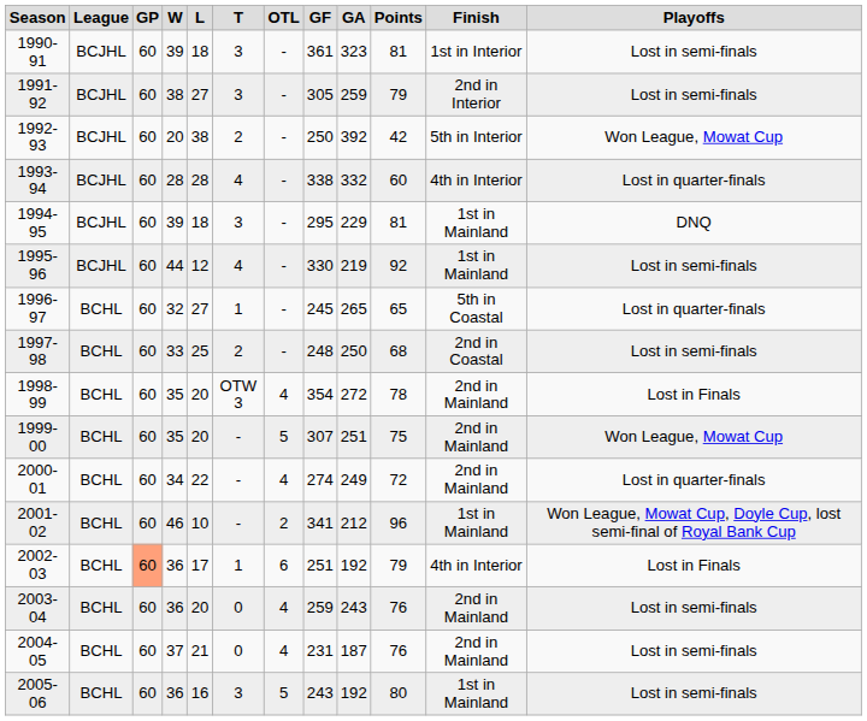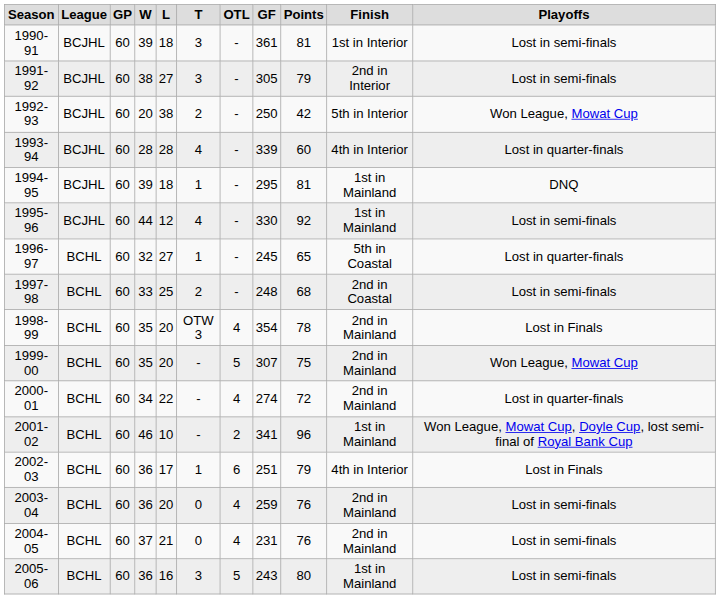 <table class="wikitable">
 <tr align="center"  bgcolor="#dddddd">
 <td><strong>Season</strong></td>
 <td><strong>League</strong></td>
 <td><strong>GP </strong></td>
 <td><strong> W </strong></td>
 <td><strong> L </strong></td>
 <td><strong> T </strong></td>
 <td><strong>OTL</strong></td>
 <td><strong>GF </strong></td>
-<td><strong>GA </strong></td>
 <td><strong>Points</strong></td>
 <td><strong>Finish</strong></td>
 <td><strong>Playoffs</strong></td>
 </tr>
 <tr align="center">
 <td>1990-91</td>
 <td>BCJHL</td>
 <td>60</td>
 <td>39</td>
 <td>18</td>
 <td>3</td>
 <td>-</td>
 <td>361</td>
-<td>323</td>
 <td>81</td>
 <td>1st in Interior</td>
 <td>Lost in semi-finals</td>
 </tr>
 <tr align="center" bgcolor="#eeeeee">
 <td>1991-92</td>
 <td>BCJHL</td>
 <td>60</td>
 <td>38</td>
 <td>27</td>
 <td>3</td>
 <td>-</td>
 <td>305</td>
-<td>259</td>
 <td>79</td>
 <td>2nd in Interior</td>
 <td>Lost in semi-finals</td>
 </tr>
 <tr align="center">
 <td>1992-93</td>
 <td>BCJHL</td>
 <td>60</td>
 <td>20</td>
 <td>38</td>
 <td>2</td>
 <td>-</td>
 <td>250</td>
-<td>392</td>
 <td>42</td>
 <td>5th in Interior</td>
 <td>Won League,        <a href='#'>Mowat Cup</a></td>
 </tr>
 <tr align="center" bgcolor="#eeeeee">
 <td>1993-94</td>
 <td>BCJHL</td>
 <td>60</td>
 <td>28</td>
 <td>28</td>
 <td>4</td>
 <td>-</td>
-<td>338</td>
-<td>332</td>
+<td>339</td>
 <td>60</td>
 <td>4th in Interior</td>
 <td>Lost in quarter-finals</td>
 </tr>
 <tr align="center">
 <td>1994-95</td>
 <td>BCJHL</td>
 <td>60</td>
 <td>39</td>
 <td>18</td>
-<td>3</td>
+<td>1</td>
 <td>-</td>
 <td>295</td>
-<td>229</td>
 <td>81</td>
 <td>1st in Mainland</td>
 <td>DNQ</td>
 </tr>
 <tr align="center" bgcolor="#eeeeee">
 <td>1995-96</td>
 <td>BCJHL</td>
 <td>60</td>
 <td>44</td>
 <td>12</td>
 <td>4</td>
 <td>-</td>
 <td>330</td>
-<td>219</td>
 <td>92</td>
 <td>1st in Mainland</td>
 <td>Lost in semi-finals</td>
 </tr>
 <tr align="center">
 <td>1996-97</td>
 <td>BCHL</td>
 <td>60</td>
 <td>32</td>
 <td>27</td>
 <td>1</td>
 <td>-</td>
 <td>245</td>
-<td>265</td>
 <td>65</td>
 <td>5th in Coastal</td>
 <td>Lost in quarter-finals</td>
 </tr>
 <tr align="center" bgcolor="#eeeeee">
 <td>1997-98</td>
 <td>BCHL</td>
 <td>60</td>
 <td>33</td>
 <td>25</td>
 <td>2</td>
 <td>-</td>
 <td>248</td>
-<td>250</td>
 <td>68</td>
 <td>2nd in Coastal</td>
 <td>Lost in semi-finals</td>
 </tr>
 <tr align="center">
 <td>1998-99</td>
 <td>BCHL</td>
 <td>60</td>
 <td>35</td>
 <td>20</td>
 <td>OTW 3</td>
 <td>4</td>
 <td>354</td>
-<td>272</td>
 <td>78</td>
 <td>2nd in Mainland</td>
 <td>Lost in Finals</td>
 </tr>
 <tr align="center" bgcolor="#eeeeee">
 <td>1999-00</td>
 <td>BCHL</td>
 <td>60</td>
 <td>35</td>
 <td>20</td>
 <td>-</td>
 <td>5</td>
 <td>307</td>
-<td>251</td>
 <td>75</td>
 <td>2nd in Mainland</td>
 <td>Won League,  <a href='#'>Mowat Cup</a></td>
 </tr>
 <tr align="center">
 <td>2000-01</td>
 <td>BCHL</td>
 <td>60</td>
 <td>34</td>
 <td>22</td>
 <td>-</td>
 <td>4</td>
 <td>274</td>
-<td>249</td>
 <td>72</td>
 <td>2nd in Mainland</td>
 <td>Lost in quarter-finals</td>
 </tr>
 <tr align="center" bgcolor="#eeeeee">
 <td>2001-02</td>
 <td>BCHL</td>
 <td>60</td>
 <td>46</td>
 <td>10</td>
 <td>-</td>
 <td>2</td>
 <td>341</td>
-<td>212</td>
 <td>96</td>
 <td>1st in Mainland</td>
 <td>Won League, <a href='#'>Mowat Cup</a>, <a href='#'>Doyle Cup</a>, lost semi-final of <a href='#'>Royal Bank Cup</a></td>
 </tr>
 <tr align="center">
 <td>2002-03</td>
 <td>BCHL</td>
-<td style="background: lightsalmon;">60</td>
+<td>60</td>
 <td>36</td>
 <td>17</td>
 <td>1</td>
 <td>6</td>
 <td>251</td>
-<td>192</td>
 <td>79</td>
 <td>4th in Interior</td>
 <td>Lost in Finals</td>
 </tr>
 <tr align="center" bgcolor="#eeeeee">
 <td>2003-04</td>
 <td>BCHL</td>
 <td>60</td>
 <td>36</td>
 <td>20</td>
 <td>0</td>
 <td>4</td>
 <td>259</td>
-<td>243</td>
 <td>76</td>
 <td>2nd in Mainland</td>
 <td>Lost in semi-finals</td>
 </tr>
 <tr align="center">
 <td>2004-05</td>
 <td>BCHL</td>
 <td>60</td>
 <td>37</td>
 <td>21</td>
 <td>0</td>
 <td>4</td>
 <td>231</td>
-<td>187</td>
 <td>76</td>
 <td>2nd in Mainland</td>
 <td>Lost in semi-finals</td>
 </tr>
 <tr align="center" bgcolor="#eeeeee">
 <td>2005-06</td>
 <td>BCHL</td>
 <td>60</td>
 <td>36</td>
 <td>16</td>
 <td>3</td>
 <td>5</td>
 <td>243</td>
-<td>192</td>
 <td>80</td>
 <td>1st in Mainland</td>
 <td>Lost in semi-finals</td>
 </tr>
 </table>
